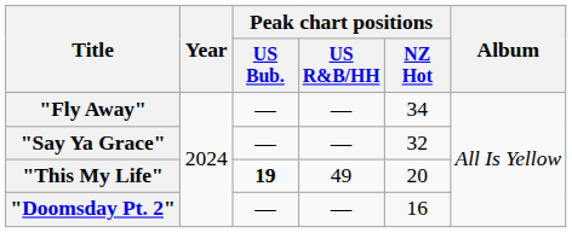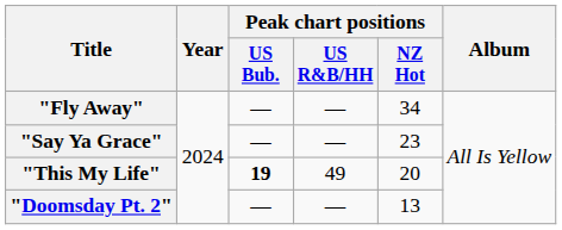 <table class="wikitable plainrowheaders" style="text-align:center">
 <tr>
 <th scope="col" rowspan="2">Title</th>
 <th scope="col" rowspan="2">Year</th>
 <th scope="col" colspan="3">Peak chart positions</th>
 <th scope="col" rowspan="2">Album</th>
 </tr>
 <tr>
 <th scope="col" style="width:3em;font-size:90%;"><a href='#'>US<br>Bub.</a><br></th>
 <th scope="col" style="width:3em;font-size:90%;"><a href='#'>US<br>R&B/HH</a><br></th>
 <th scope="col" style="width:3em;font-size:90%;"><a href='#'>NZ<br>Hot</a><br></th>
 </tr>
 <tr>
 <th scope="row">"Fly Away"<br></th>
 <td rowspan="4">2024</td>
 <td>—</td>
 <td>—</td>
 <td>34</td>
 <td rowspan="4"><em>All Is Yellow</em></td>
 </tr>
 <tr>
 <th scope="row">"Say Ya Grace"<br></th>
 <td>—</td>
 <td>—</td>
-<td>32</td>
+<td>23</td>
 </tr>
 <tr>
 <th scope="row">"This My Life"<br></th>
 <td><strong>19</strong></td>
 <td>49</td>
 <td>20</td>
 </tr>
 <tr>
 <th scope="row">"<a href='#'>Doomsday Pt. 2</a>"<br></th>
 <td>—</td>
 <td>—</td>
-<td>16</td>
+<td>13</td>
 </tr>
 </table>
